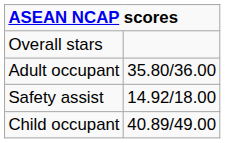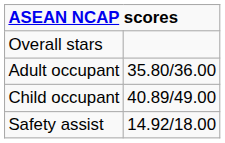 <table class="wikitable">
 <tr>
 <td colspan="2"><strong><a href='#'>ASEAN NCAP</a> scores</strong></td>
 </tr>
 <tr>
 <td>Overall stars</td>
 <td></td>
 </tr>
 <tr>
 <td>Adult occupant</td>
 <td>35.80/36.00</td>
 </tr>
 <tr>
+<td>Child occupant</td>
+<td>40.89/49.00</td>
+</tr>
+<tr>
 <td>Safety assist</td>
 <td>14.92/18.00</td>
 </tr>
-<tr>
-<td>Child occupant</td>
-<td>40.89/49.00</td>
-</tr>
 </table>
